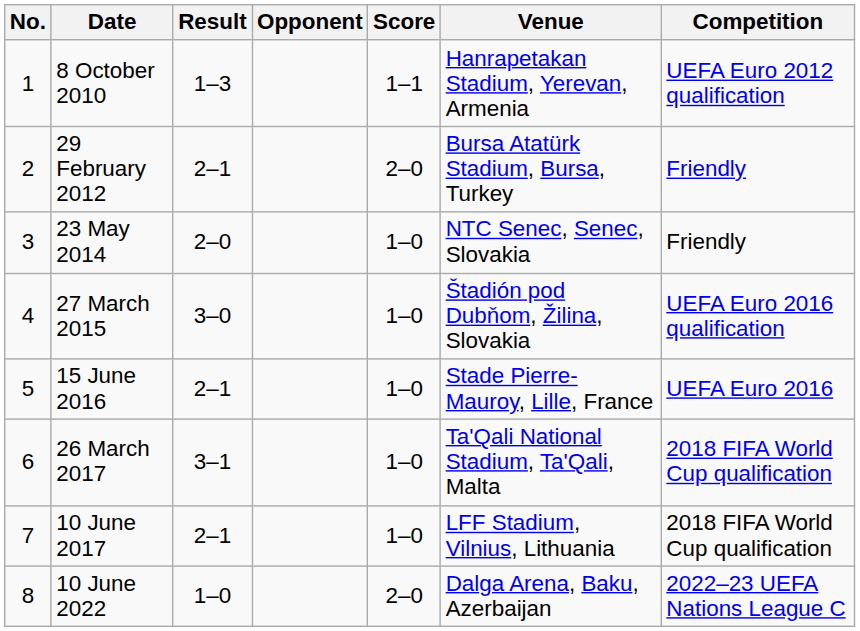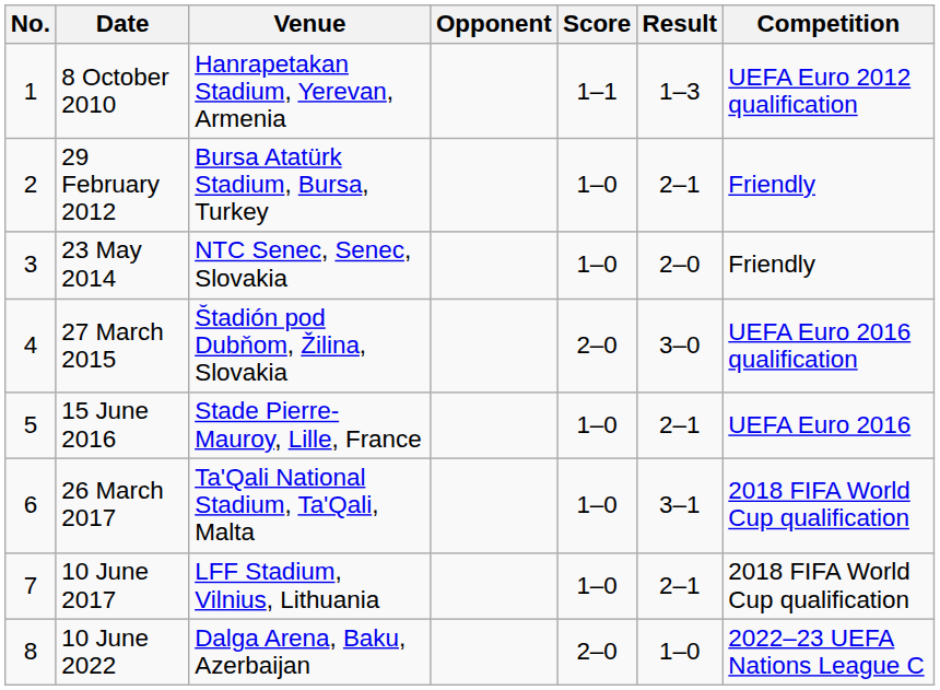 <table class="wikitable sortable">
 <tr>
 <th scope="col">No.</th>
 <th scope="col">Date</th>
-<th scope="col">Result</th>
+<th scope="col">Venue</th>
 <th scope="col">Opponent</th>
 <th scope="col">Score</th>
-<th scope="col">Venue</th>
+<th scope="col">Result</th>
 <th scope="col">Competition</th>
 </tr>
 <tr>
 <td align="center">1</td>
 <td>8 October 2010</td>
-<td align="center">1–3</td>
+<td><a href='#'>Hanrapetakan Stadium</a>, <a href='#'>Yerevan</a>, Armenia</td>
 <td></td>
 <td align="center">1–1</td>
-<td><a href='#'>Hanrapetakan Stadium</a>, <a href='#'>Yerevan</a>, Armenia</td>
+<td align="center">1–3</td>
 <td><a href='#'>UEFA Euro 2012 qualification</a></td>
 </tr>
 <tr>
 <td align="center">2</td>
 <td>29 February 2012</td>
+<td><a href='#'>Bursa Atatürk Stadium</a>, <a href='#'>Bursa</a>, Turkey</td>
+<td></td>
+<td align="center">1–0</td>
 <td align="center">2–1</td>
-<td></td>
-<td align="center">2–0</td>
-<td><a href='#'>Bursa Atatürk Stadium</a>, <a href='#'>Bursa</a>, Turkey</td>
 <td><a href='#'>Friendly</a></td>
 </tr>
 <tr>
 <td align="center">3</td>
 <td>23 May 2014</td>
-<td align="center">2–0</td>
+<td><a href='#'>NTC Senec</a>, <a href='#'>Senec</a>, Slovakia</td>
 <td></td>
 <td align="center">1–0</td>
-<td><a href='#'>NTC Senec</a>, <a href='#'>Senec</a>, Slovakia</td>
+<td align="center">2–0</td>
 <td>Friendly</td>
 </tr>
 <tr>
 <td align="center">4</td>
 <td>27 March 2015</td>
+<td><a href='#'>Štadión pod Dubňom</a>, <a href='#'>Žilina</a>, Slovakia</td>
+<td></td>
+<td align="center">2–0</td>
 <td align="center">3–0</td>
-<td></td>
-<td align="center">1–0</td>
-<td><a href='#'>Štadión pod Dubňom</a>, <a href='#'>Žilina</a>, Slovakia</td>
 <td><a href='#'>UEFA Euro 2016 qualification</a></td>
 </tr>
 <tr>
 <td align="center">5</td>
 <td>15 June 2016</td>
-<td align="center">2–1</td>
+<td><a href='#'>Stade Pierre-Mauroy</a>, <a href='#'>Lille</a>, France</td>
 <td></td>
 <td align="center">1–0</td>
-<td><a href='#'>Stade Pierre-Mauroy</a>, <a href='#'>Lille</a>, France</td>
+<td align="center">2–1</td>
 <td><a href='#'>UEFA Euro 2016</a></td>
 </tr>
 <tr>
 <td align="center">6</td>
 <td>26 March 2017</td>
-<td align="center">3–1</td>
+<td><a href='#'>Ta'Qali National Stadium</a>, <a href='#'>Ta'Qali</a>, Malta</td>
 <td></td>
 <td align="center">1–0</td>
-<td><a href='#'>Ta'Qali National Stadium</a>, <a href='#'>Ta'Qali</a>, Malta</td>
+<td align="center">3–1</td>
 <td><a href='#'>2018 FIFA World Cup qualification</a></td>
 </tr>
 <tr>
 <td align="center">7</td>
 <td>10 June 2017</td>
-<td align="center">2–1</td>
+<td><a href='#'>LFF Stadium</a>, <a href='#'>Vilnius</a>, Lithuania</td>
 <td></td>
 <td align="center">1–0</td>
-<td><a href='#'>LFF Stadium</a>, <a href='#'>Vilnius</a>, Lithuania</td>
+<td align="center">2–1</td>
 <td>2018 FIFA World Cup qualification</td>
 </tr>
 <tr>
 <td align="center">8</td>
 <td>10 June 2022</td>
-<td align="center">1–0</td>
+<td><a href='#'>Dalga Arena</a>, <a href='#'>Baku</a>, Azerbaijan</td>
 <td></td>
 <td align="center">2–0</td>
-<td><a href='#'>Dalga Arena</a>, <a href='#'>Baku</a>, Azerbaijan</td>
+<td align="center">1–0</td>
 <td><a href='#'>2022–23 UEFA Nations League C</a></td>
 </tr>
 </table>
